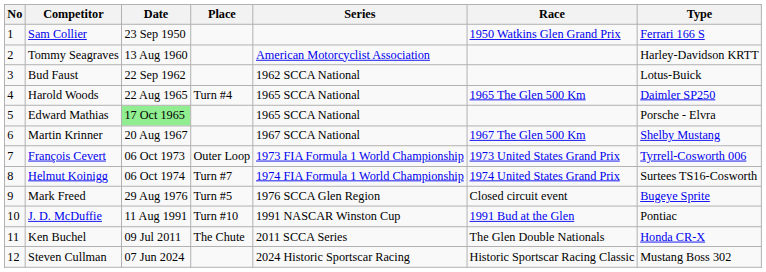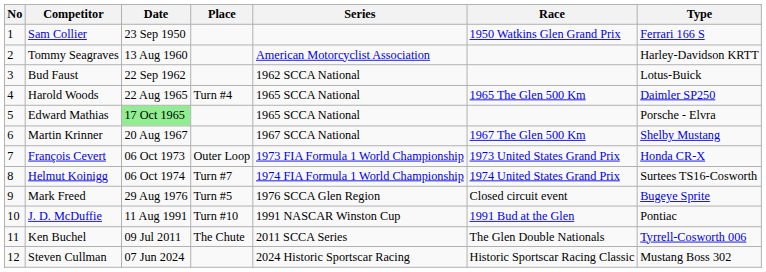 <table class="wikitable" style="font-size: 85%;">
 <tr>
 <th>No</th>
 <th>Competitor</th>
 <th>Date</th>
 <th>Place</th>
 <th>Series</th>
 <th>Race</th>
 <th>Type</th>
 </tr>
 <tr>
 <td>1</td>
 <td>  <a href='#'>Sam Collier</a></td>
 <td>23 Sep 1950</td>
 <td></td>
 <td></td>
 <td><a href='#'>1950 Watkins Glen Grand Prix</a></td>
 <td><a href='#'>Ferrari 166 S</a></td>
 </tr>
 <tr>
 <td>2</td>
 <td> Tommy Seagraves</td>
 <td>13 Aug 1960</td>
 <td></td>
 <td><a href='#'>American Motorcyclist Association</a></td>
 <td></td>
 <td>Harley-Davidson KRTT</td>
 </tr>
 <tr>
 <td>3</td>
 <td>  Bud Faust</td>
 <td>22 Sep 1962</td>
 <td></td>
 <td>1962 SCCA National</td>
 <td></td>
 <td>Lotus-Buick</td>
 </tr>
 <tr>
 <td>4</td>
 <td>  Harold Woods</td>
 <td>22 Aug 1965</td>
 <td>Turn #4</td>
 <td>1965 SCCA National</td>
 <td><a href='#'>1965 The Glen 500 Km</a></td>
 <td><a href='#'>Daimler SP250</a></td>
 </tr>
 <tr>
 <td>5</td>
 <td>  Edward Mathias</td>
 <td style="background: lightgreen;">17 Oct 1965</td>
 <td></td>
 <td>1965 SCCA National</td>
 <td></td>
 <td>Porsche - Elvra</td>
 </tr>
 <tr>
 <td>6</td>
 <td>  Martin Krinner</td>
 <td>20 Aug 1967</td>
 <td></td>
 <td>1967 SCCA National</td>
 <td><a href='#'>1967 The Glen 500 Km</a></td>
 <td><a href='#'>Shelby Mustang</a></td>
 </tr>
 <tr>
 <td>7</td>
 <td> <a href='#'>François Cevert</a></td>
 <td>06 Oct 1973</td>
 <td>Outer Loop</td>
 <td><a href='#'>1973 FIA Formula 1 World Championship</a></td>
 <td><a href='#'>1973 United States Grand Prix</a></td>
-<td><a href='#'>Tyrrell-Cosworth 006</a></td>
+<td><a href='#'>Honda CR-X</a></td>
 </tr>
 <tr>
 <td>8</td>
 <td> <a href='#'>Helmut Koinigg</a></td>
 <td>06 Oct 1974</td>
 <td>Turn #7</td>
 <td><a href='#'>1974 FIA Formula 1 World Championship</a></td>
 <td><a href='#'>1974 United States Grand Prix</a></td>
 <td>Surtees TS16-Cosworth</td>
 </tr>
 <tr>
 <td>9</td>
 <td> Mark Freed</td>
 <td>29 Aug 1976</td>
 <td>Turn #5</td>
 <td>1976 SCCA Glen Region</td>
 <td>Closed circuit event</td>
 <td><a href='#'>Bugeye Sprite</a></td>
 </tr>
 <tr>
 <td>10</td>
 <td> <a href='#'>J. D. McDuffie</a></td>
 <td>11 Aug 1991</td>
 <td>Turn #10</td>
 <td>1991 NASCAR Winston Cup</td>
 <td><a href='#'>1991 Bud at the Glen</a></td>
 <td>Pontiac</td>
 </tr>
 <tr>
 <td>11</td>
 <td> Ken Buchel</td>
 <td>09 Jul 2011</td>
 <td>The Chute</td>
 <td>2011 SCCA Series</td>
 <td>The Glen Double Nationals</td>
-<td><a href='#'>Honda CR-X</a></td>
+<td><a href='#'>Tyrrell-Cosworth 006</a></td>
 </tr>
 <tr>
 <td>12</td>
 <td> Steven Cullman</td>
 <td>07 Jun 2024</td>
 <td></td>
 <td>2024 Historic Sportscar Racing</td>
 <td>Historic Sportscar Racing Classic</td>
 <td>Mustang Boss 302</td>
 </tr>
 </table>
